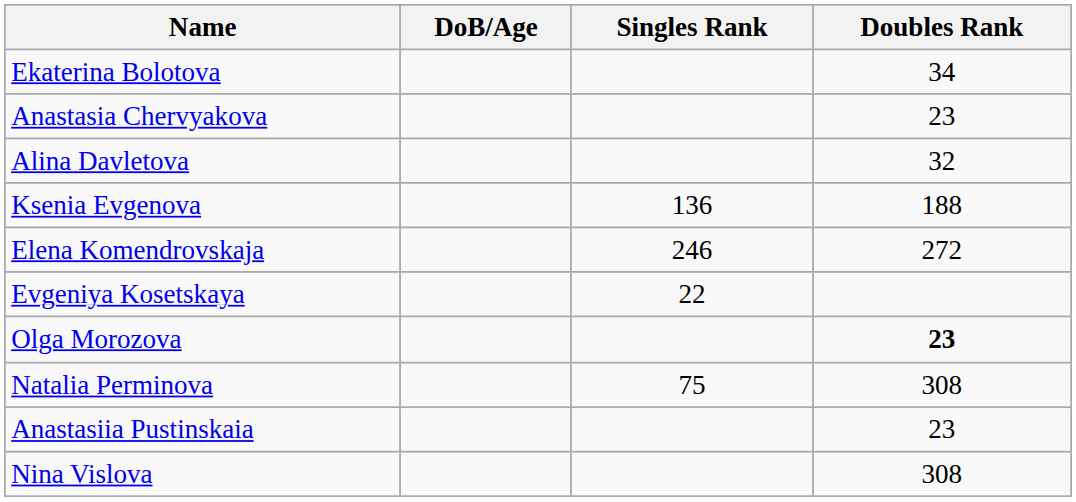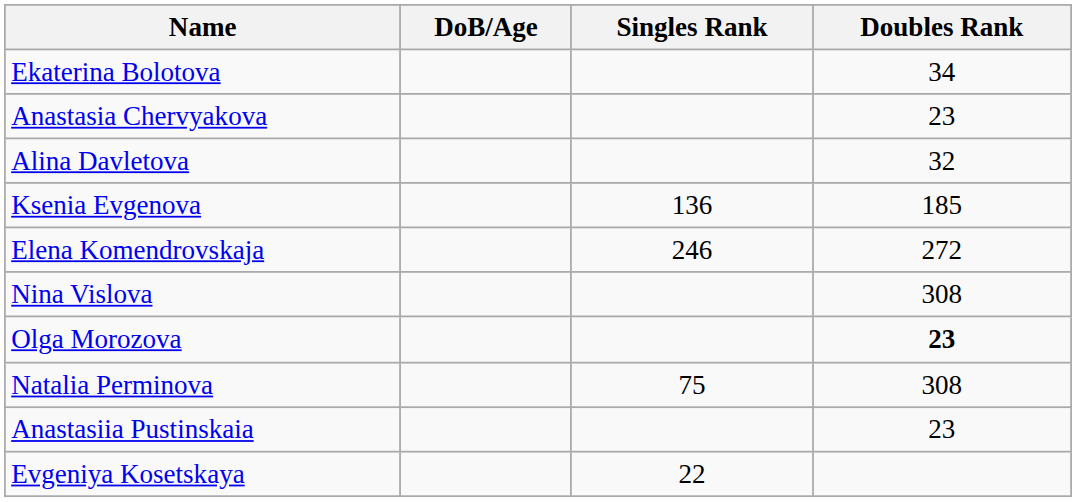 <table class="wikitable"  style="width:600px; font-size:95%;">
 <tr>
 <th align="left">Name</th>
 <th align="left">DoB/Age</th>
 <th align="left">Singles Rank</th>
 <th align="left">Doubles Rank</th>
 </tr>
 <tr>
 <td><a href='#'>Ekaterina Bolotova</a></td>
 <td></td>
 <td align="center"></td>
 <td align="center">34</td>
 </tr>
 <tr>
 <td><a href='#'>Anastasia Chervyakova</a></td>
 <td></td>
 <td align="center"></td>
 <td align="center">23</td>
 </tr>
 <tr>
 <td><a href='#'>Alina Davletova</a></td>
 <td></td>
 <td align="center"></td>
 <td align="center">32</td>
 </tr>
 <tr>
 <td><a href='#'>Ksenia Evgenova</a></td>
 <td></td>
 <td align="center">136</td>
-<td align="center">188</td>
+<td align="center">185</td>
 </tr>
 <tr>
 <td><a href='#'>Elena Komendrovskaja</a></td>
 <td></td>
 <td align="center">246</td>
 <td align="center">272</td>
 </tr>
 <tr>
-<td><a href='#'>Evgeniya Kosetskaya</a></td>
+<td><a href='#'>Nina Vislova</a></td>
 <td></td>
-<td align="center">22</td>
 <td align="center"></td>
+<td align="center">308</td>
 </tr>
 <tr>
 <td><a href='#'>Olga Morozova</a></td>
 <td></td>
 <td align="center"></td>
 <td align="center"><strong>23</strong></td>
 </tr>
 <tr>
 <td><a href='#'>Natalia Perminova</a></td>
 <td></td>
 <td align="center">75</td>
 <td align="center">308</td>
 </tr>
 <tr>
 <td><a href='#'>Anastasiia Pustinskaia</a></td>
 <td></td>
 <td align="center"></td>
 <td align="center">23</td>
 </tr>
 <tr>
-<td><a href='#'>Nina Vislova</a></td>
+<td><a href='#'>Evgeniya Kosetskaya</a></td>
 <td></td>
+<td align="center">22</td>
 <td align="center"></td>
-<td align="center">308</td>
 </tr>
 </table>
